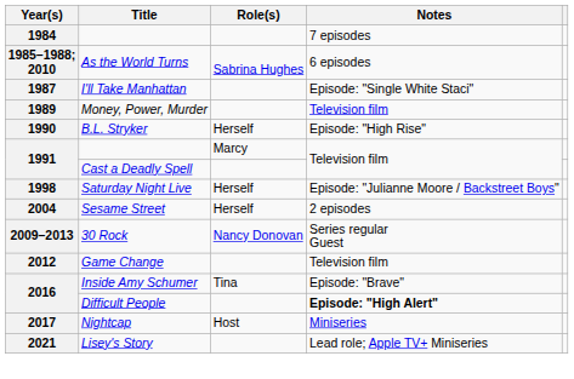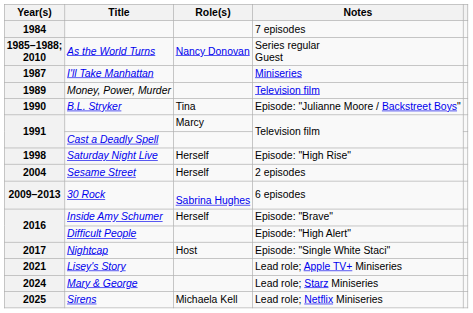 <table class="wikitable plainrowheaders sortable">
 <tr>
 <th scope="col">Year(s)</th>
 <th scope="col">Title</th>
 <th scope="col">Role(s)</th>
 <th scope="col" class="unsortable">Notes</th>
 <th scope="col" class="unsortable"></th>
 </tr>
 <tr>
 <th scope=row>1984</th>
 <td><em></em></td>
 <td></td>
 <td>7 episodes</td>
 <td style="text-align:center;"></td>
 </tr>
 <tr>
 <th scope=row>1985–1988;<br>2010</th>
 <td><em><a href='#'>As the World Turns</a></em></td>
-<td><br><a href='#'>Sabrina Hughes</a></td>
-<td>6 episodes</td>
+<td><a href='#'>Nancy Donovan</a></td>
+<td>Series regular <br> Guest</td>
 <td style="text-align:center;"></td>
 </tr>
 <tr>
 <th scope=row>1987</th>
 <td><em><a href='#'>I'll Take Manhattan</a></em></td>
 <td></td>
-<td>Episode: "Single White Staci"</td>
+<td><a href='#'>Miniseries</a></td>
 <td style="text-align:center;"></td>
 </tr>
 <tr>
 <th scope=row>1989</th>
 <td><em>Money, Power, Murder</em></td>
 <td></td>
 <td><a href='#'>Television film</a></td>
 <td style="text-align:center;"></td>
 </tr>
 <tr>
 <th scope=row>1990</th>
 <td><em><a href='#'>B.L. Stryker</a></em></td>
-<td>Herself</td>
-<td>Episode: "High Rise"</td>
+<td>Tina</td>
+<td>Episode: "Julianne Moore / <a href='#'>Backstreet Boys</a>"</td>
 <td style="text-align:center;"></td>
 </tr>
 <tr>
 <th rowspan="2" scope="row">1991</th>
 <td><em></em></td>
 <td>Marcy</td>
 <td rowspan="2">Television film</td>
 <td style="text-align:center;"></td>
 </tr>
 <tr>
 <td><em><a href='#'>Cast a Deadly Spell</a></em></td>
 <td></td>
 <td style="text-align:center;"></td>
 </tr>
 <tr>
 <th scope=row>1998</th>
 <td><em><a href='#'>Saturday Night Live</a></em></td>
 <td>Herself</td>
-<td>Episode: "Julianne Moore / <a href='#'>Backstreet Boys</a>"</td>
+<td>Episode: "High Rise"</td>
 <td style="text-align:center;"></td>
 </tr>
 <tr>
 <th scope=row>2004</th>
 <td><em><a href='#'>Sesame Street</a></em></td>
 <td>Herself</td>
 <td>2 episodes</td>
 <td style="text-align:center;"></td>
 </tr>
 <tr>
 <th scope=row>2009–2013</th>
 <td><em><a href='#'>30 Rock</a></em></td>
-<td><a href='#'>Nancy Donovan</a></td>
-<td>Series regular <br> Guest</td>
-<td style="text-align:center;"></td>
-</tr>
-<tr>
-<th scope=row>2012</th>
-<td><em><a href='#'>Game Change</a></em></td>
-<td></td>
-<td>Television film</td>
+<td><br><a href='#'>Sabrina Hughes</a></td>
+<td>6 episodes</td>
 <td style="text-align:center;"></td>
 </tr>
 <tr>
 <th rowspan="2" scope="row">2016</th>
 <td><em><a href='#'>Inside Amy Schumer</a></em></td>
-<td>Tina</td>
+<td>Herself</td>
 <td>Episode: "Brave"</td>
 <td style="text-align:center;"></td>
 </tr>
 <tr>
 <td><em><a href='#'>Difficult People</a></em></td>
 <td></td>
-<td><strong>Episode: "High Alert"</strong></td>
+<td>Episode: "High Alert"</td>
 <td style="text-align:center;"></td>
 </tr>
 <tr>
 <th scope=row>2017</th>
 <td><em><a href='#'>Nightcap</a></em></td>
 <td>Host</td>
-<td><a href='#'>Miniseries</a></td>
+<td>Episode: "Single White Staci"</td>
 <td style="text-align:center;"></td>
 </tr>
 <tr>
 <th scope=row>2021</th>
 <td><em><a href='#'>Lisey's Story</a></em></td>
 <td></td>
 <td>Lead role; <a href='#'>Apple TV+</a> Miniseries</td>
 <td style="text-align:center;"></td>
 </tr>
+<tr>
+<th scope=row>2024</th>
+<td><em><a href='#'>Mary & George</a></em></td>
+<td></td>
+<td>Lead role; <a href='#'>Starz</a> Miniseries</td>
+<td style="text-align:center;"></td>
+</tr>
+<tr>
+<th scope=row>2025</th>
+<td><em><a href='#'>Sirens</a></em></td>
+<td>Michaela Kell</td>
+<td>Lead role; <a href='#'>Netflix</a> Miniseries</td>
+<td style="text-align:center;"></td>
+</tr>
 </table>
